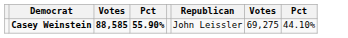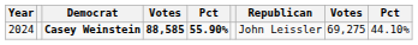 <table class="wikitable" style="margin:0.5em ; font-size:95%">
 <tr>
+<th>Year</th>
 <th></th>
 <th>Democrat</th>
 <th>Votes</th>
 <th>Pct</th>
 <th></th>
 <th>Republican</th>
 <th>Votes</th>
 <th>Pct</th>
 </tr>
 <tr>
+<td>2024</td>
 <td></td>
 <td><strong>Casey Weinstein</strong></td>
 <td><strong>88,585</strong></td>
 <td><strong>55.90%</strong></td>
 <td></td>
 <td>John Leissler</td>
 <td>69,275</td>
 <td>44.10%</td>
 </tr>
 </table>
